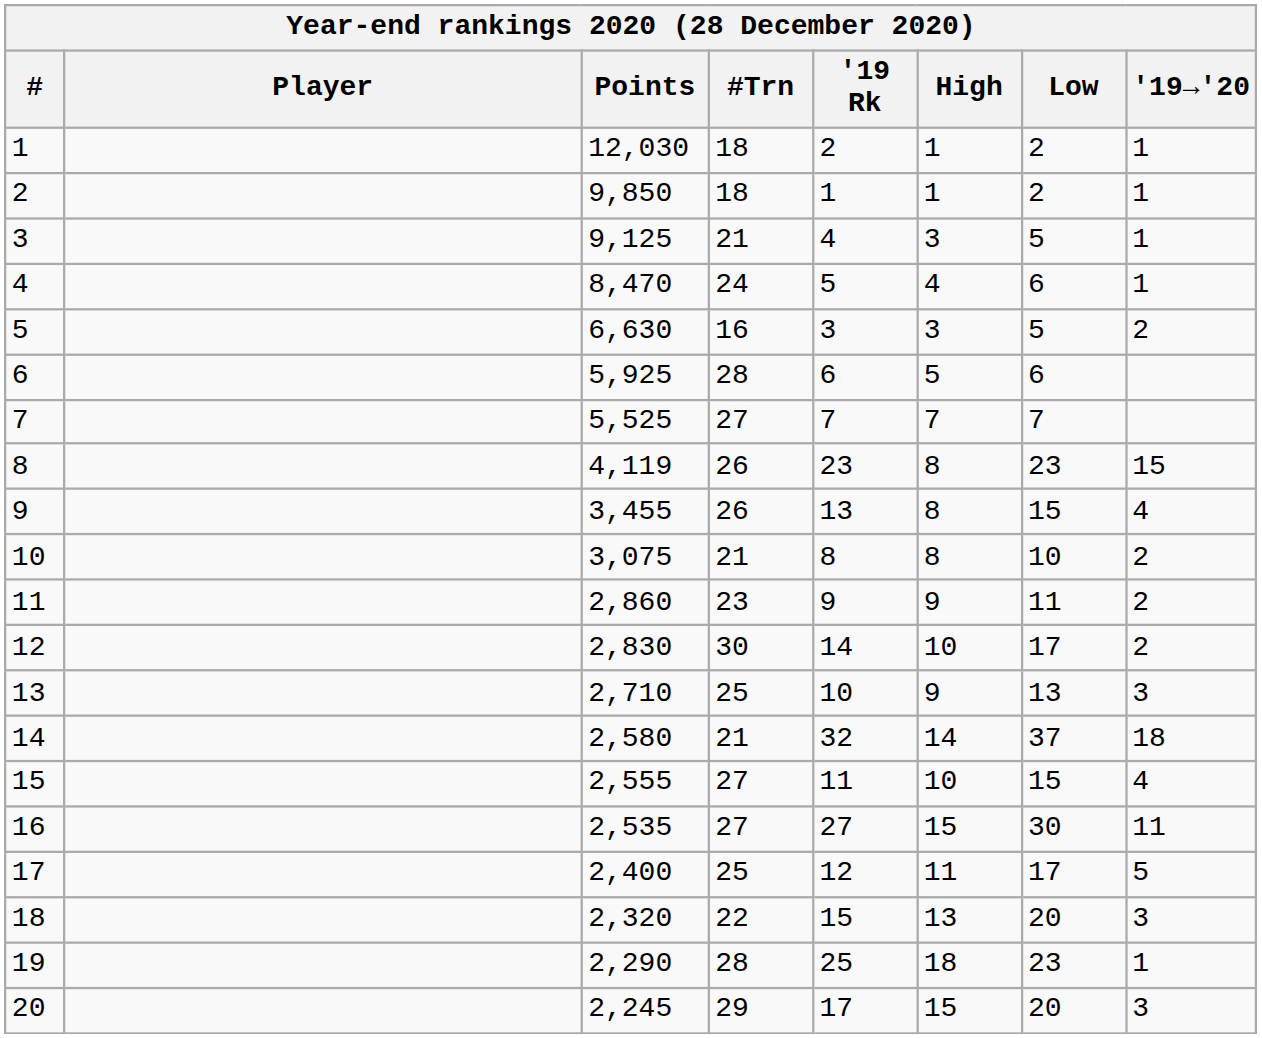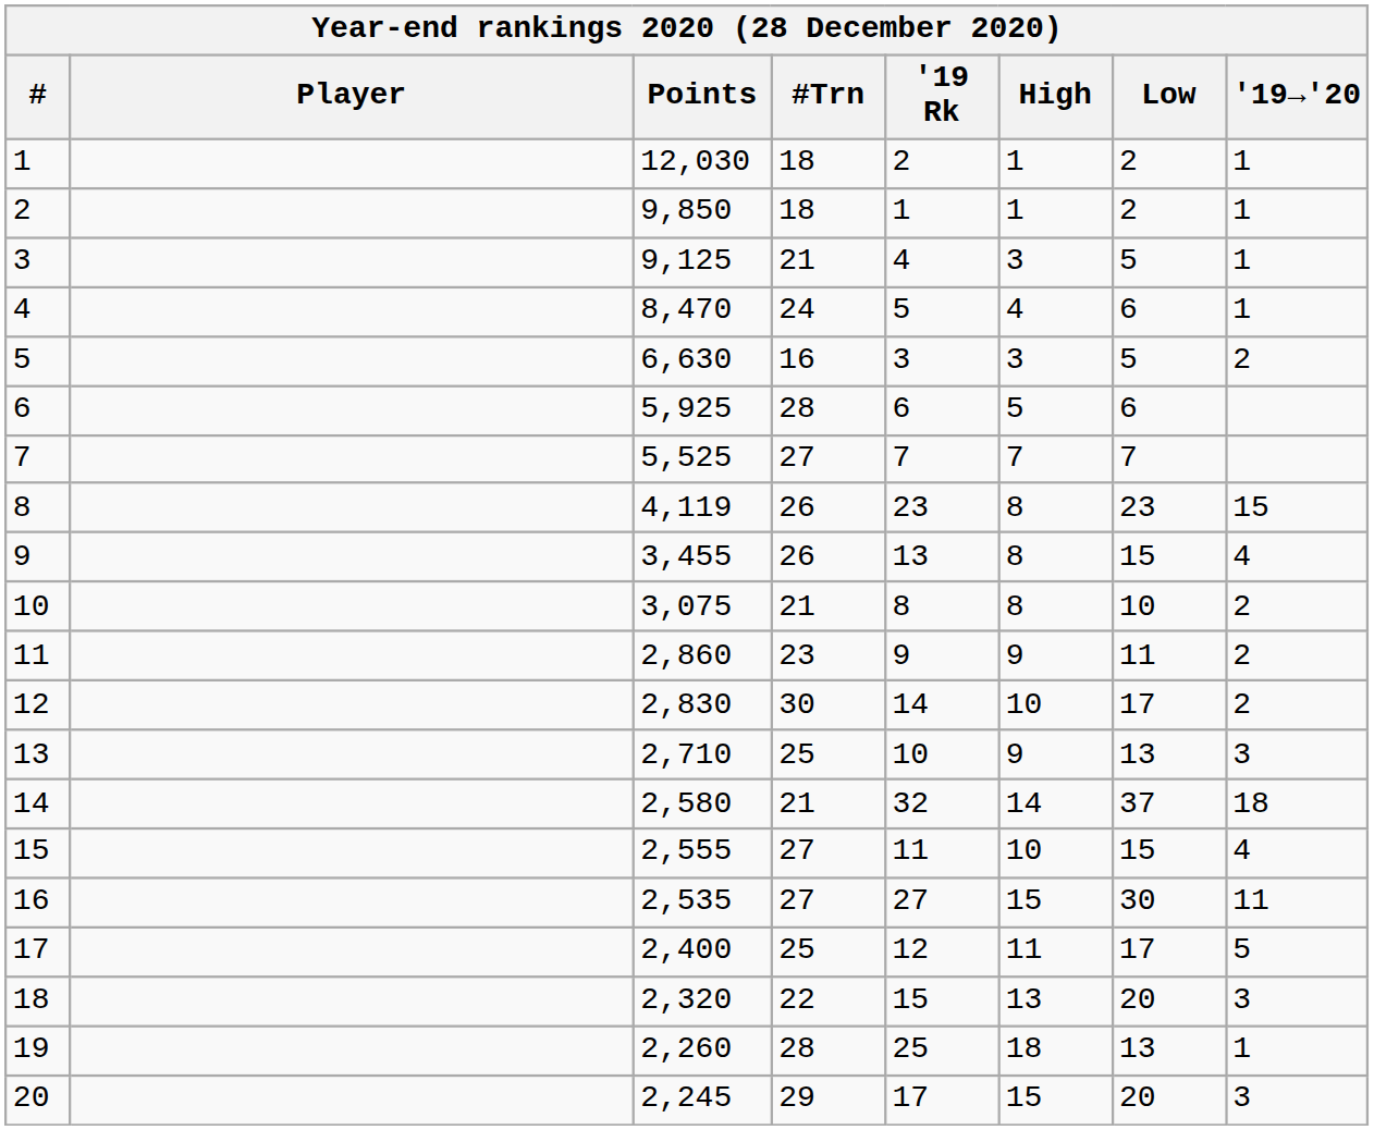 <table class="wikitable" style="font-size:95%">
 <tr>
 <th colspan=8>Year-end rankings 2020 (28 December 2020)</th>
 </tr>
 <tr>
 <th width=20>#</th>
 <th width=222>Player</th>
 <th width=50>Points</th>
 <th width=40>#Trn</th>
 <th width=40>'19 Rk</th>
 <th width=40>High</th>
 <th width=40>Low</th>
 <th width=50>'19→'20</th>
 </tr>
 <tr>
 <td>1</td>
 <td align="left"></td>
 <td>12,030</td>
 <td>18</td>
 <td>2</td>
 <td>1</td>
 <td>2</td>
 <td>1</td>
 </tr>
 <tr>
 <td>2</td>
 <td align="left"></td>
 <td>9,850</td>
 <td>18</td>
 <td>1</td>
 <td>1</td>
 <td>2</td>
 <td>1</td>
 </tr>
 <tr>
 <td>3</td>
 <td align="left"></td>
 <td>9,125</td>
 <td>21</td>
 <td>4</td>
 <td>3</td>
 <td>5</td>
 <td>1</td>
 </tr>
 <tr>
 <td>4</td>
 <td align="left"></td>
 <td>8,470</td>
 <td>24</td>
 <td>5</td>
 <td>4</td>
 <td>6</td>
 <td>1</td>
 </tr>
 <tr>
 <td>5</td>
 <td align="left"></td>
 <td>6,630</td>
 <td>16</td>
 <td>3</td>
 <td>3</td>
 <td>5</td>
 <td>2</td>
 </tr>
 <tr>
 <td>6</td>
 <td align="left"></td>
 <td>5,925</td>
 <td>28</td>
 <td>6</td>
 <td>5</td>
 <td>6</td>
 <td></td>
 </tr>
 <tr>
 <td>7</td>
 <td align="left"></td>
 <td>5,525</td>
 <td>27</td>
 <td>7</td>
 <td>7</td>
 <td>7</td>
 <td></td>
 </tr>
 <tr>
 <td>8</td>
 <td align="left"></td>
 <td>4,119</td>
 <td>26</td>
 <td>23</td>
 <td>8</td>
 <td>23</td>
 <td>15</td>
 </tr>
 <tr>
 <td>9</td>
 <td align="left"></td>
 <td>3,455</td>
 <td>26</td>
 <td>13</td>
 <td>8</td>
 <td>15</td>
 <td>4</td>
 </tr>
 <tr>
 <td>10</td>
 <td align="left"></td>
 <td>3,075</td>
 <td>21</td>
 <td>8</td>
 <td>8</td>
 <td>10</td>
 <td>2</td>
 </tr>
 <tr>
 <td>11</td>
 <td align="left"></td>
 <td>2,860</td>
 <td>23</td>
 <td>9</td>
 <td>9</td>
 <td>11</td>
 <td>2</td>
 </tr>
 <tr>
 <td>12</td>
 <td align="left"></td>
 <td>2,830</td>
 <td>30</td>
 <td>14</td>
 <td>10</td>
 <td>17</td>
 <td>2</td>
 </tr>
 <tr>
 <td>13</td>
 <td align="left"></td>
 <td>2,710</td>
 <td>25</td>
 <td>10</td>
 <td>9</td>
 <td>13</td>
 <td>3</td>
 </tr>
 <tr>
 <td>14</td>
 <td align="left"></td>
 <td>2,580</td>
 <td>21</td>
 <td>32</td>
 <td>14</td>
 <td>37</td>
 <td>18</td>
 </tr>
 <tr>
 <td>15</td>
 <td align="left"></td>
 <td>2,555</td>
 <td>27</td>
 <td>11</td>
 <td>10</td>
 <td>15</td>
 <td>4</td>
 </tr>
 <tr>
 <td>16</td>
 <td align="left"></td>
 <td>2,535</td>
 <td>27</td>
 <td>27</td>
 <td>15</td>
 <td>30</td>
 <td>11</td>
 </tr>
 <tr>
 <td>17</td>
 <td align="left"></td>
 <td>2,400</td>
 <td>25</td>
 <td>12</td>
 <td>11</td>
 <td>17</td>
 <td>5</td>
 </tr>
 <tr>
 <td>18</td>
 <td align="left"></td>
 <td>2,320</td>
 <td>22</td>
 <td>15</td>
 <td>13</td>
 <td>20</td>
 <td>3</td>
 </tr>
 <tr>
 <td>19</td>
 <td align="left"></td>
-<td>2,290</td>
+<td>2,260</td>
 <td>28</td>
 <td>25</td>
 <td>18</td>
-<td>23</td>
+<td>13</td>
 <td>1</td>
 </tr>
 <tr>
 <td>20</td>
 <td align="left"></td>
 <td>2,245</td>
 <td>29</td>
 <td>17</td>
 <td>15</td>
 <td>20</td>
 <td>3</td>
 </tr>
 </table>
